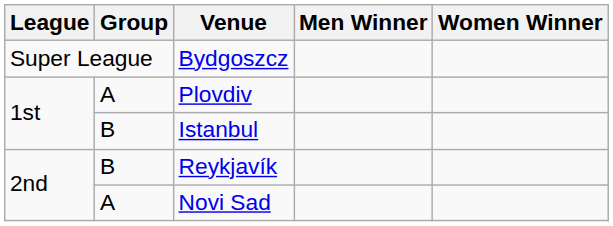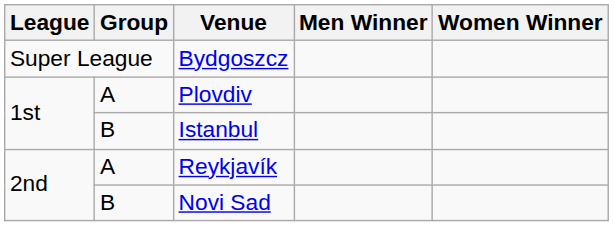 <table class=wikitable>
 <tr>
 <th>League</th>
 <th>Group</th>
 <th>Venue</th>
 <th>Men Winner</th>
 <th>Women Winner</th>
 </tr>
 <tr>
 <td colspan=2>Super League</td>
 <td> <a href='#'>Bydgoszcz</a></td>
 <td></td>
 <td></td>
 </tr>
 <tr>
 <td rowspan=2>1st</td>
 <td>A</td>
 <td> <a href='#'>Plovdiv</a></td>
 <td></td>
 <td></td>
 </tr>
 <tr>
 <td>B</td>
 <td> <a href='#'>Istanbul</a></td>
 <td></td>
 <td></td>
 </tr>
 <tr>
 <td rowspan=2>2nd</td>
-<td>B</td>
+<td>A</td>
 <td> <a href='#'>Reykjavík</a></td>
 <td></td>
 <td></td>
 </tr>
 <tr>
-<td>A</td>
+<td>B</td>
 <td> <a href='#'>Novi Sad</a></td>
 <td></td>
 <td></td>
 </tr>
 </table>
